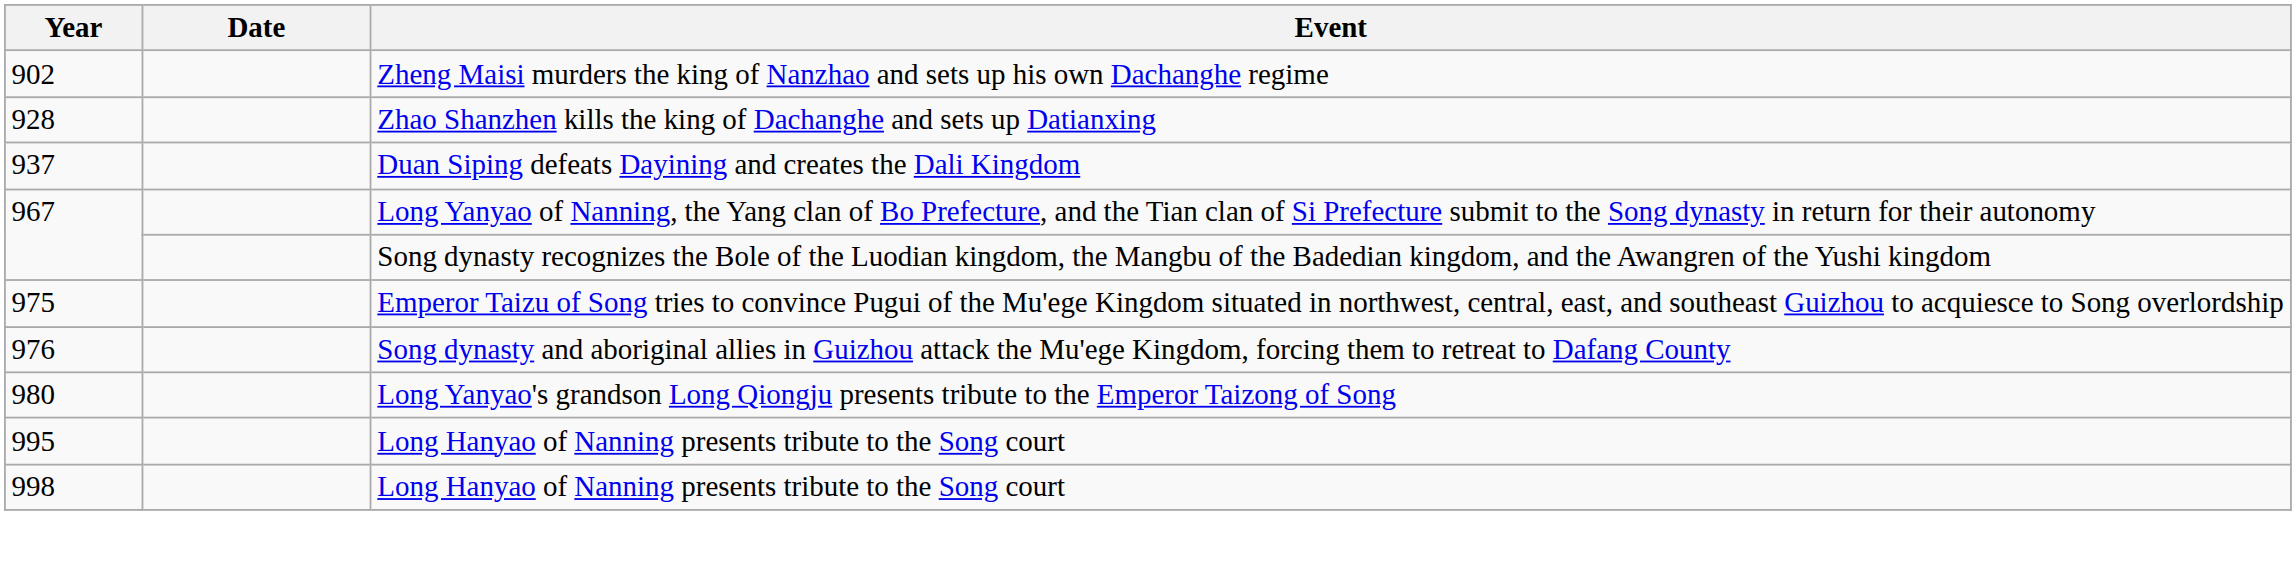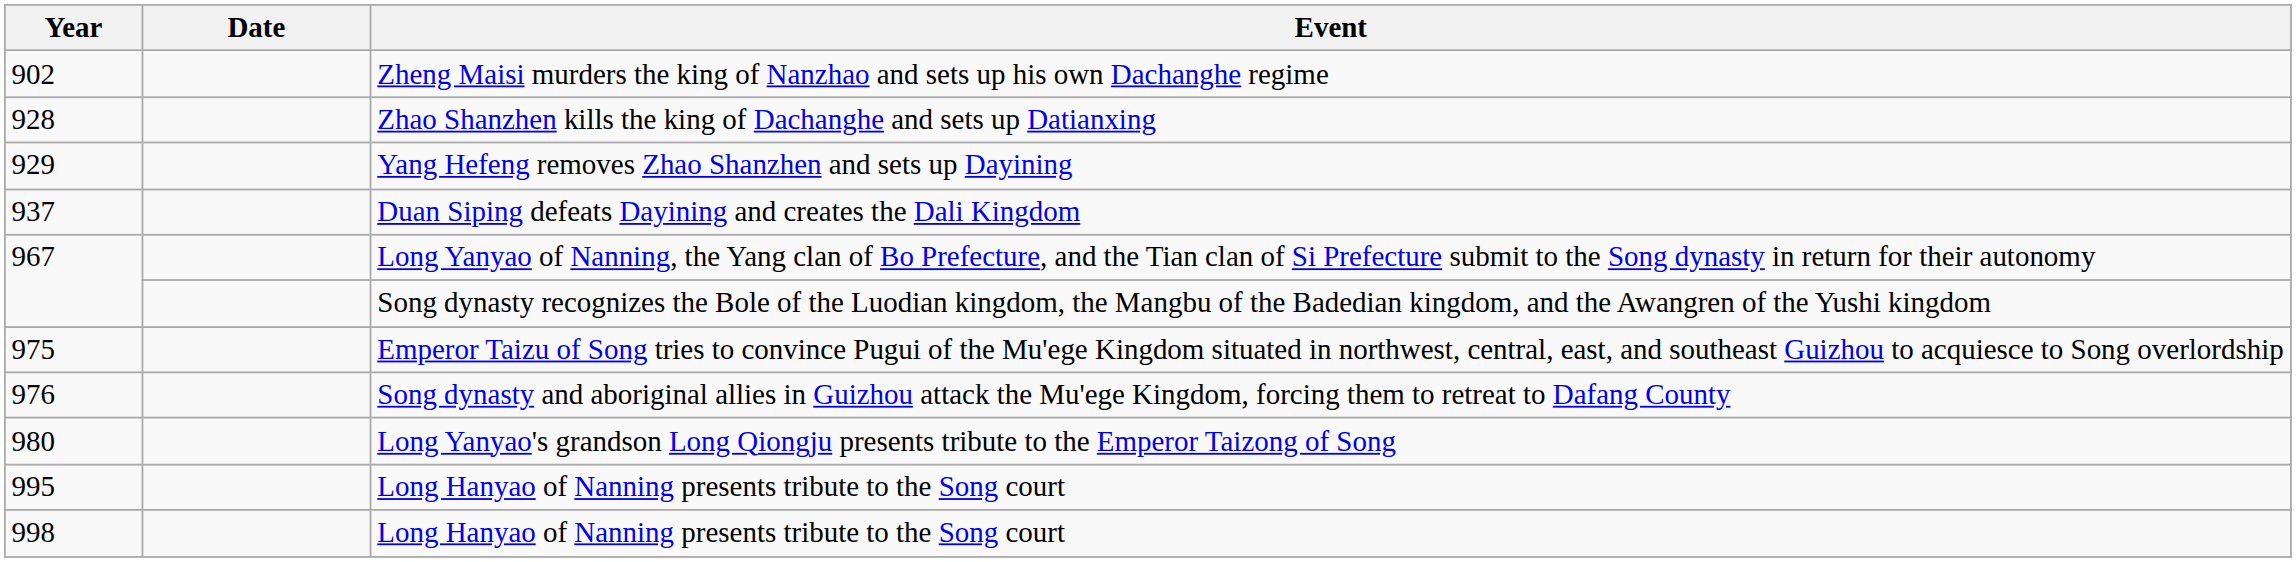 <table class="wikitable" width="100%">
 <tr>
 <th style="width:6%">Year</th>
 <th style="width:10%">Date</th>
 <th>Event</th>
 </tr>
 <tr>
 <td>902</td>
 <td></td>
 <td><a href='#'>Zheng Maisi</a> murders the king of <a href='#'>Nanzhao</a> and sets up his own <a href='#'>Dachanghe</a> regime</td>
 </tr>
 <tr>
 <td>928</td>
 <td></td>
 <td><a href='#'>Zhao Shanzhen</a> kills the king of <a href='#'>Dachanghe</a> and sets up <a href='#'>Datianxing</a></td>
+</tr>
+<tr>
+<td>929</td>
+<td></td>
+<td><a href='#'>Yang Hefeng</a> removes <a href='#'>Zhao Shanzhen</a> and sets up <a href='#'>Dayining</a></td>
 </tr>
 <tr>
 <td>937</td>
 <td></td>
 <td><a href='#'>Duan Siping</a> defeats <a href='#'>Dayining</a> and creates the <a href='#'>Dali Kingdom</a></td>
 </tr>
 <tr>
 <td rowspan="2" valign="top">967</td>
 <td></td>
 <td><a href='#'>Long Yanyao</a> of <a href='#'>Nanning</a>, the Yang clan of <a href='#'>Bo Prefecture</a>, and the Tian clan of <a href='#'>Si Prefecture</a> submit to the <a href='#'>Song dynasty</a> in return for their autonomy</td>
 </tr>
 <tr>
 <td></td>
 <td>Song dynasty recognizes the Bole of the Luodian kingdom, the Mangbu of the Badedian kingdom, and the Awangren of the Yushi kingdom</td>
 </tr>
 <tr>
 <td>975</td>
 <td></td>
 <td><a href='#'>Emperor Taizu of Song</a> tries to convince Pugui of the Mu'ege Kingdom situated in northwest, central, east, and southeast <a href='#'>Guizhou</a> to acquiesce to Song overlordship</td>
 </tr>
 <tr>
 <td>976</td>
 <td></td>
 <td><a href='#'>Song dynasty</a> and aboriginal allies in <a href='#'>Guizhou</a> attack the Mu'ege Kingdom, forcing them to retreat to <a href='#'>Dafang County</a></td>
 </tr>
 <tr>
 <td>980</td>
 <td></td>
 <td><a href='#'>Long Yanyao</a>'s grandson <a href='#'>Long Qiongju</a> presents tribute to the <a href='#'>Emperor Taizong of Song</a></td>
 </tr>
 <tr>
 <td>995</td>
 <td></td>
 <td><a href='#'>Long Hanyao</a> of <a href='#'>Nanning</a> presents tribute to the <a href='#'>Song</a> court</td>
 </tr>
 <tr>
 <td>998</td>
 <td></td>
 <td><a href='#'>Long Hanyao</a> of <a href='#'>Nanning</a> presents tribute to the <a href='#'>Song</a> court</td>
 </tr>
 </table>
